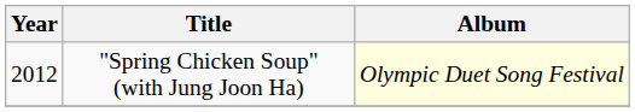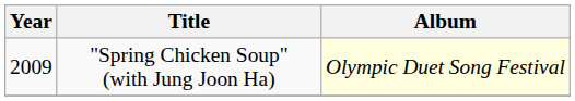 <table class="wikitable plainrowheaders" style="text-align:center;" border="1">
 <tr>
 <th scope="col" rowspan="1">Year</th>
 <th scope="col" rowspan="1" style="width:12em;">Title</th>
 <th scope="col" rowspan="1">Album</th>
 </tr>
 <tr>
-<td>2012</td>
+<td>2009</td>
 <td>"Spring Chicken Soup" <br><span>(with Jung Joon Ha)</span></td>
 <td align="center" style="background: lightyellow;"><em>Olympic Duet Song Festival</em></td>
 </tr>
 <tr>
 </tr>
 </table>
